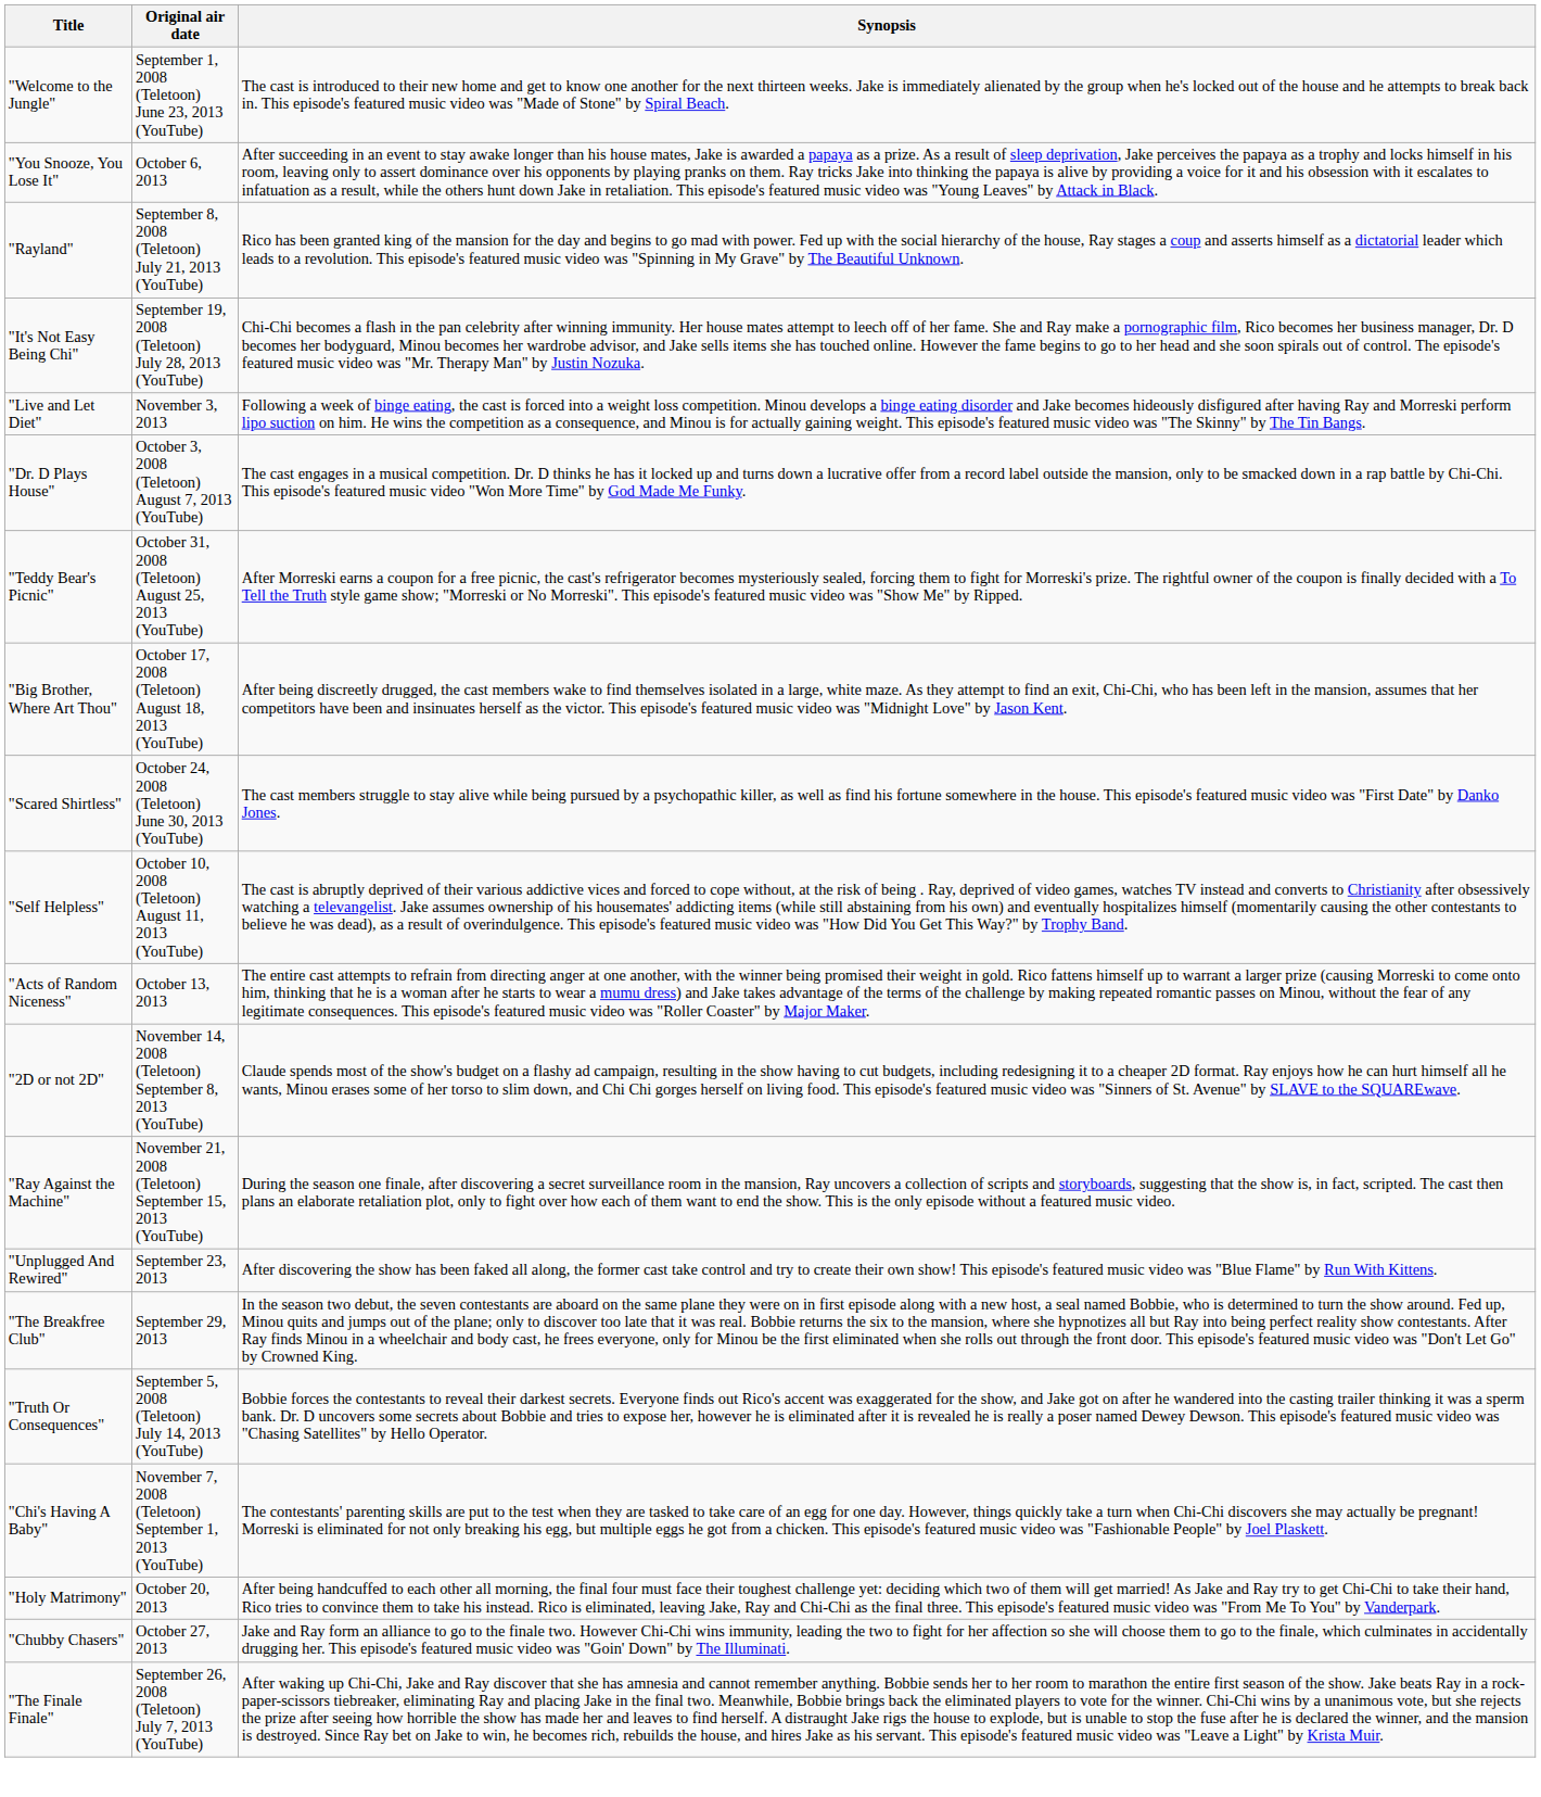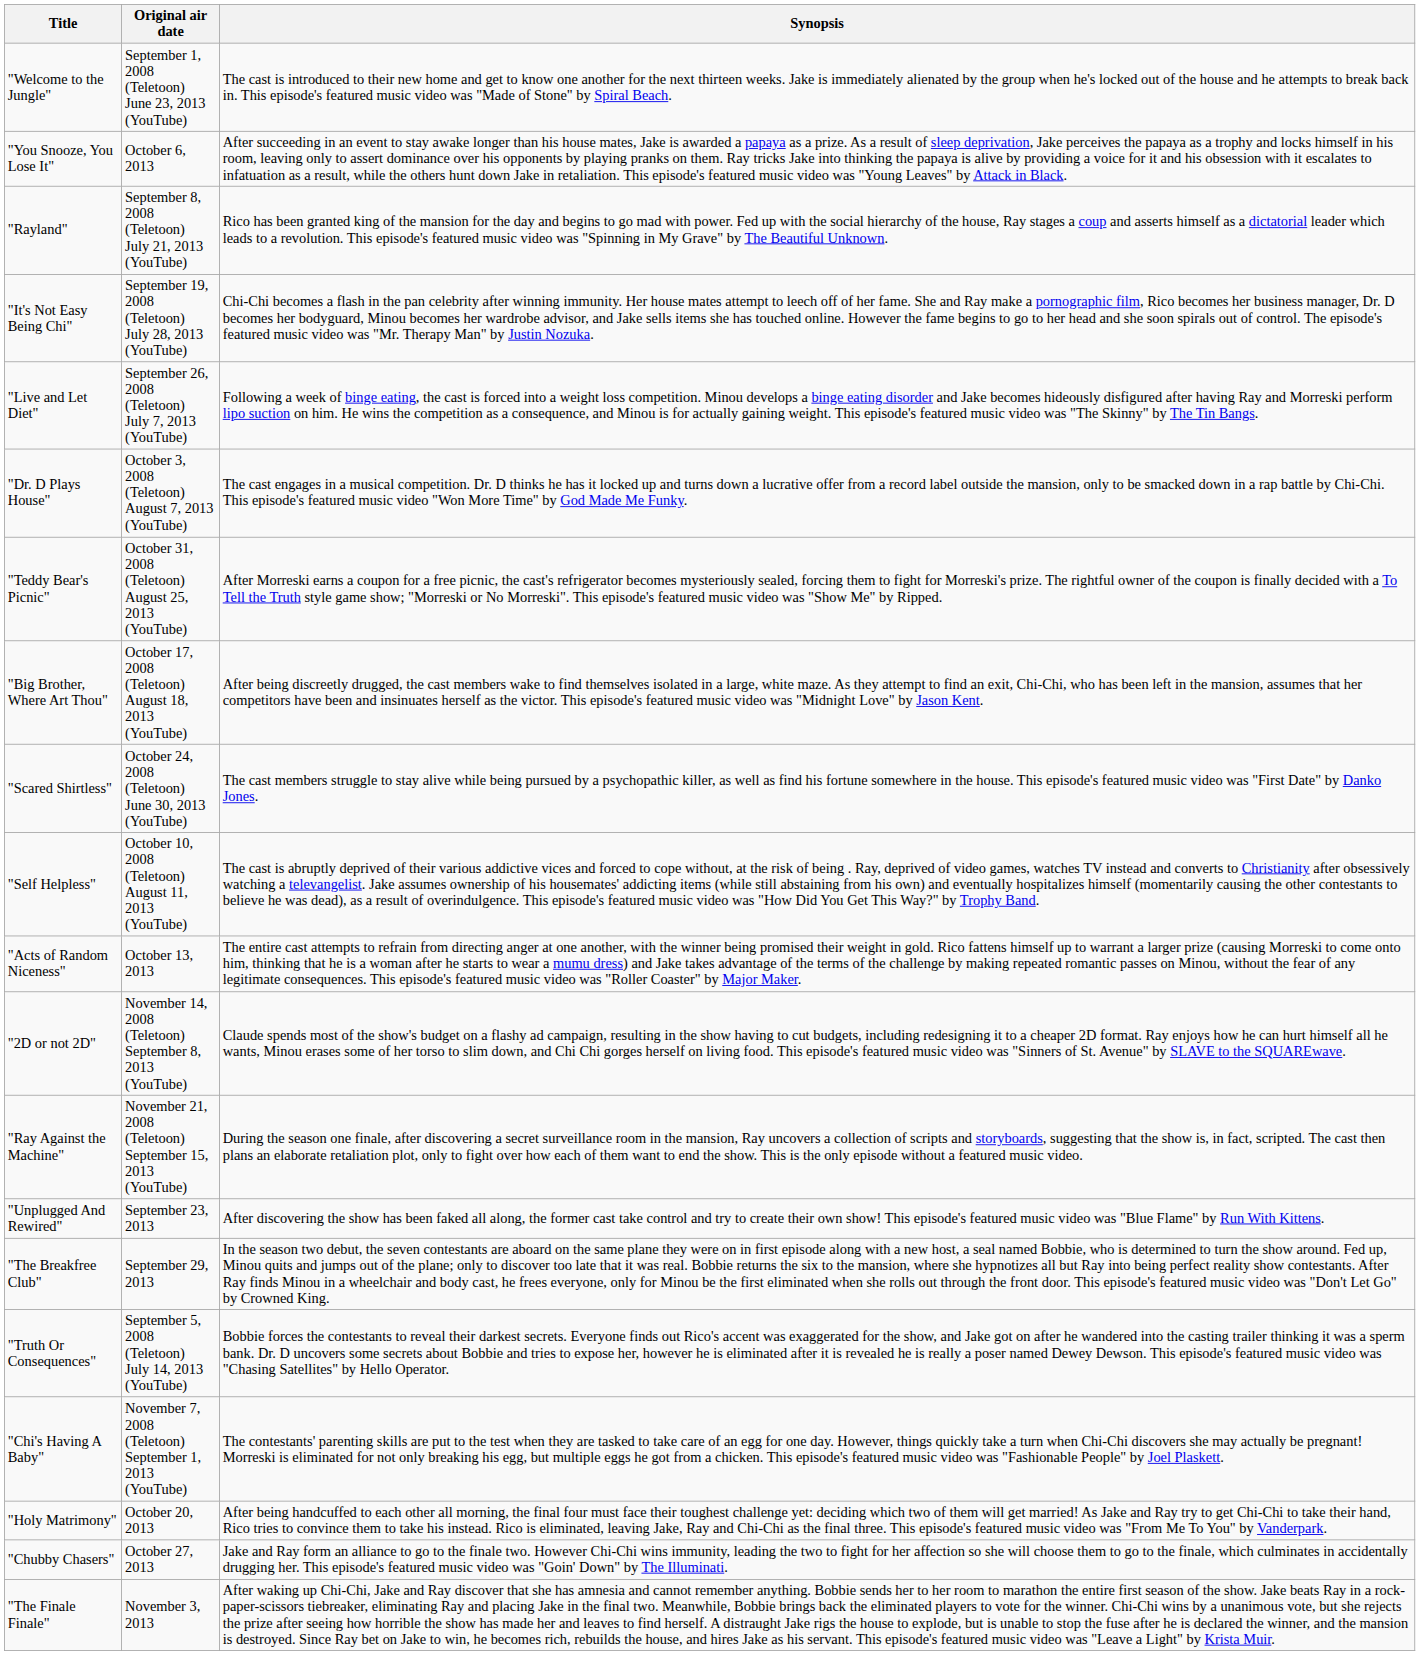 <table class="wikitable">
 <tr>
 <th>Title</th>
 <th>Original air date</th>
 <th>Synopsis</th>
 </tr>
 <tr>
 <td>"Welcome to the Jungle"</td>
 <td>September 1, 2008 (Teletoon)<br>June 23, 2013 (YouTube)</td>
 <td>The cast is introduced to their new home and get to know one another for the next thirteen weeks. Jake is immediately alienated by the group when he's locked out of the house and he attempts to break back in. This episode's featured music video was "Made of Stone" by <a href='#'>Spiral Beach</a>.</td>
 </tr>
 <tr>
 <td>"You Snooze, You Lose It"</td>
 <td>October 6, 2013</td>
 <td>After succeeding in an event to stay awake longer than his house mates, Jake is awarded a <a href='#'>papaya</a> as a prize. As a result of <a href='#'>sleep deprivation</a>, Jake perceives the papaya as a trophy and locks himself in his room, leaving only to assert dominance over his opponents by playing pranks on them. Ray tricks Jake into thinking the papaya is alive by providing a voice for it and his obsession with it escalates to infatuation as a result, while the others hunt down Jake in retaliation. This episode's featured music video was "Young Leaves" by <a href='#'>Attack in Black</a>.</td>
 </tr>
 <tr>
 <td>"Rayland"</td>
 <td>September 8, 2008 (Teletoon)<br>July 21, 2013 (YouTube)</td>
 <td>Rico has been granted king of the mansion for the day and begins to go mad with power. Fed up with the social hierarchy of the house, Ray stages a <a href='#'>coup</a> and asserts himself as a <a href='#'>dictatorial</a> leader which leads to a revolution. This episode's featured music video was "Spinning in My Grave" by <a href='#'>The Beautiful Unknown</a>.</td>
 </tr>
 <tr>
 <td>"It's Not Easy Being Chi"</td>
 <td>September 19, 2008 (Teletoon)<br>July 28, 2013 (YouTube)</td>
 <td>Chi-Chi becomes a flash in the pan celebrity after winning immunity. Her house mates attempt to leech off of her fame. She and Ray make a <a href='#'>pornographic film</a>, Rico becomes her business manager, Dr. D becomes her bodyguard, Minou becomes her wardrobe advisor, and Jake sells items she has touched online. However the fame begins to go to her head and she soon spirals out of control. The episode's featured music video was "Mr. Therapy Man" by <a href='#'>Justin Nozuka</a>.</td>
 </tr>
 <tr>
 <td>"Live and Let Diet"</td>
-<td>November 3, 2013</td>
+<td>September 26, 2008 (Teletoon)<br>July 7, 2013 (YouTube)</td>
 <td>Following a week of <a href='#'>binge eating</a>, the cast is forced into a weight loss competition. Minou develops a <a href='#'>binge eating disorder</a> and Jake becomes hideously disfigured after having Ray and Morreski perform <a href='#'>lipo suction</a> on him. He wins the competition as a consequence, and Minou is  for actually gaining weight. This episode's featured music video was "The Skinny" by <a href='#'>The Tin Bangs</a>.</td>
 </tr>
 <tr>
 <td>"Dr. D Plays House"</td>
 <td>October 3, 2008 (Teletoon)<br>August 7, 2013 (YouTube)</td>
 <td>The cast engages in a musical competition. Dr. D thinks he has it locked up and turns down a lucrative offer from a record label outside the mansion, only to be smacked down in a rap battle by Chi-Chi. This episode's featured music video "Won More Time" by <a href='#'>God Made Me Funky</a>.</td>
 </tr>
 <tr>
 <td>"Teddy Bear's Picnic"</td>
 <td>October 31, 2008 (Teletoon)<br>August 25, 2013 (YouTube)</td>
 <td>After Morreski earns a coupon for a free picnic, the cast's refrigerator becomes mysteriously sealed, forcing them to fight for Morreski's prize. The rightful owner of the coupon is finally decided with a <a href='#'>To Tell the Truth</a> style game show; "Morreski or No Morreski". This episode's featured music video was "Show Me" by Ripped.</td>
 </tr>
 <tr>
 <td>"Big Brother, Where Art Thou"</td>
 <td>October 17, 2008 (Teletoon)<br>August 18, 2013 (YouTube)</td>
 <td>After being discreetly drugged, the cast members wake to find themselves isolated in a large, white maze. As they attempt to find an exit, Chi-Chi, who has been left in the mansion, assumes that her competitors have been  and insinuates herself as the victor. This episode's featured music video was "Midnight Love" by <a href='#'>Jason Kent</a>.</td>
 </tr>
 <tr>
 <td>"Scared Shirtless"</td>
 <td>October 24, 2008 (Teletoon)<br>June 30, 2013 (YouTube)</td>
 <td>The cast members struggle to stay alive while being pursued by a psychopathic killer, as well as find his fortune somewhere in the house. This episode's featured music video was "First Date" by <a href='#'>Danko Jones</a>.</td>
 </tr>
 <tr>
 <td>"Self Helpless"</td>
 <td>October 10, 2008 (Teletoon)<br>August 11, 2013 (YouTube)</td>
 <td>The cast is abruptly deprived of their various addictive vices and forced to cope without, at the risk of being . Ray, deprived of video games, watches TV instead and converts to <a href='#'>Christianity</a> after obsessively watching a <a href='#'>televangelist</a>. Jake assumes ownership of his housemates' addicting items (while still abstaining from his own) and eventually hospitalizes himself (momentarily causing the other contestants to believe he was dead), as a result of overindulgence. This episode's featured music video was "How Did You Get This Way?" by <a href='#'>Trophy Band</a>.</td>
 </tr>
 <tr>
 <td>"Acts of Random Niceness"</td>
 <td>October 13, 2013</td>
 <td>The entire cast attempts to refrain from directing anger at one another, with the winner being promised their weight in gold. Rico fattens himself up to warrant a larger prize (causing Morreski to come onto him, thinking that he is a woman after he starts to wear a <a href='#'>mumu dress</a>) and Jake takes advantage of the terms of the challenge by making repeated romantic passes on Minou, without the fear of any legitimate consequences. This episode's featured music video was "Roller Coaster" by <a href='#'>Major Maker</a>.</td>
 </tr>
 <tr>
 <td>"2D or not 2D"</td>
 <td>November 14, 2008 (Teletoon)<br>September 8, 2013 (YouTube)</td>
 <td>Claude spends most of the show's budget on a flashy ad campaign, resulting in the show having to cut budgets, including redesigning it to a cheaper 2D format. Ray enjoys how he can hurt himself all he wants, Minou erases some of her torso to slim down, and Chi Chi gorges herself on living food. This episode's featured music video was "Sinners of St. Avenue" by <a href='#'>SLAVE to the SQUAREwave</a>.</td>
 </tr>
 <tr>
 <td>"Ray Against the Machine"</td>
 <td>November 21, 2008 (Teletoon)<br>September 15, 2013 (YouTube)</td>
 <td>During the season one finale, after discovering a secret surveillance room in the mansion, Ray uncovers a collection of scripts and <a href='#'>storyboards</a>, suggesting that the show is, in fact, scripted. The cast then plans an elaborate retaliation plot, only to fight over how each of them want to end the show. This is the only episode without a featured music video.</td>
 </tr>
 <tr>
 <td>"Unplugged And Rewired"</td>
 <td>September 23, 2013</td>
 <td>After discovering the show has been faked all along, the former cast take control and try to create their own show! This episode's featured music video was "Blue Flame" by <a href='#'>Run With Kittens</a>.</td>
 </tr>
 <tr>
 <td>"The Breakfree Club"</td>
 <td>September 29, 2013</td>
 <td>In the season two debut, the seven contestants are aboard on the same plane they were on in first episode along with a new host, a seal named Bobbie, who is determined to turn the show around. Fed up, Minou quits and jumps out of the plane; only to discover too late that it was real. Bobbie returns the six to the mansion, where she hypnotizes all but Ray into being perfect reality show contestants. After Ray finds Minou in a wheelchair and body cast, he frees everyone, only for Minou be the first eliminated when she rolls out through the front door. This episode's featured music video was "Don't Let Go" by Crowned King.</td>
 </tr>
 <tr>
 <td>"Truth Or Consequences"</td>
 <td>September 5, 2008 (Teletoon)<br>July 14, 2013 (YouTube)</td>
 <td>Bobbie forces the contestants to reveal their darkest secrets. Everyone finds out Rico's accent was exaggerated for the show, and Jake got on after he wandered into the casting trailer thinking it was a sperm bank. Dr. D uncovers some secrets about Bobbie and tries to expose her, however he is eliminated after it is revealed he is really a poser named Dewey Dewson. This episode's featured music video was "Chasing Satellites" by Hello Operator.</td>
 </tr>
 <tr>
 <td>"Chi's Having A Baby"</td>
 <td>November 7, 2008 (Teletoon)<br>September 1, 2013 (YouTube)</td>
 <td>The contestants' parenting skills are put to the test when they are tasked to take care of an egg for one day. However, things quickly take a turn when Chi-Chi discovers she may actually be pregnant! Morreski is eliminated for not only breaking his egg, but multiple eggs he got from a chicken. This episode's featured music video was "Fashionable People" by <a href='#'>Joel Plaskett</a>.</td>
 </tr>
 <tr>
 <td>"Holy Matrimony"</td>
 <td>October 20, 2013</td>
 <td>After being handcuffed to each other all morning, the final four must face their toughest challenge yet: deciding which two of them will get married! As Jake and Ray try to get Chi-Chi to take their hand, Rico tries to convince them to take his instead. Rico is eliminated, leaving Jake, Ray and Chi-Chi as the final three. This episode's featured music video was "From Me To You" by <a href='#'>Vanderpark</a>.</td>
 </tr>
 <tr>
 <td>"Chubby Chasers"</td>
 <td>October 27, 2013</td>
 <td>Jake and Ray form an alliance to go to the finale two. However Chi-Chi wins immunity, leading the two to fight for her affection so she will choose them to go to the finale, which culminates in accidentally drugging her. This episode's featured music video was "Goin' Down" by <a href='#'>The Illuminati</a>.</td>
 </tr>
 <tr>
 <td>"The Finale Finale"</td>
-<td>September 26, 2008 (Teletoon)<br>July 7, 2013 (YouTube)</td>
+<td>November 3, 2013</td>
 <td>After waking up Chi-Chi, Jake and Ray discover that she has amnesia and cannot remember anything. Bobbie sends her to her room to marathon the entire first season of the show. Jake beats Ray in a rock-paper-scissors tiebreaker, eliminating Ray and placing Jake in the final two. Meanwhile, Bobbie brings back the eliminated players to vote for the winner. Chi-Chi wins by a unanimous vote, but she rejects the prize after seeing how horrible the show has made her and leaves to find herself. A distraught Jake rigs the house to explode, but is unable to stop the fuse after he is declared the winner, and the mansion is destroyed. Since Ray bet on Jake to win, he becomes rich, rebuilds the house, and hires Jake as his servant. This episode's featured music video was "Leave a Light" by <a href='#'>Krista Muir</a>.</td>
 </tr>
 </table>
